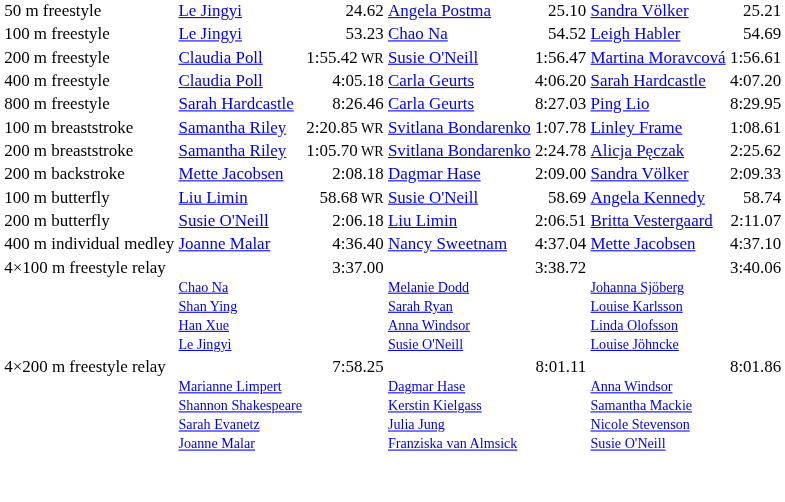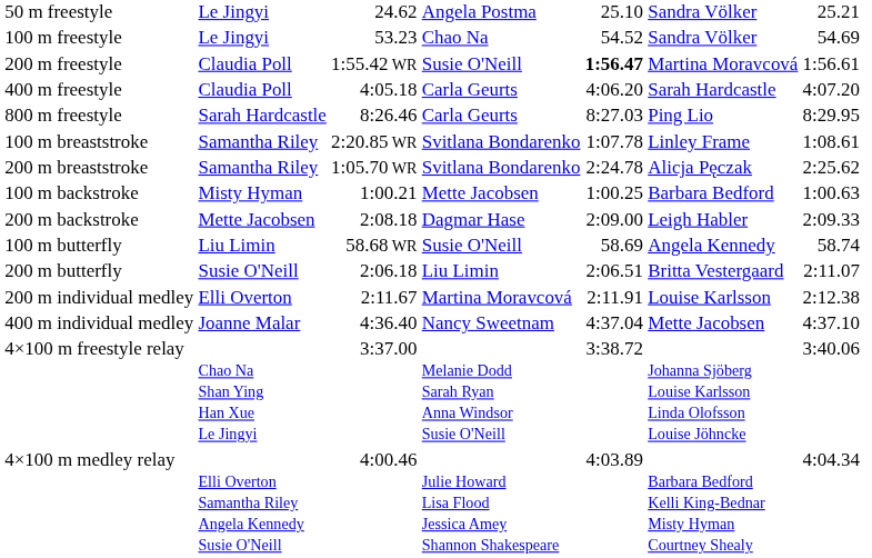 <table>
 <tr valign=top>
 <td>50 m freestyle </td>
 <td><a href='#'>Le Jingyi</a><br><small></small></td>
 <td align=right>24.62</td>
 <td><a href='#'>Angela Postma</a><br><small></small></td>
 <td align=right>25.10</td>
 <td><a href='#'>Sandra Völker</a><br><small></small></td>
 <td align=right>25.21</td>
 </tr>
 <tr valign=top>
 <td>100 m freestyle </td>
 <td><a href='#'>Le Jingyi</a><br><small></small></td>
 <td align=right>53.23</td>
 <td><a href='#'>Chao Na</a><br><small></small></td>
 <td align=right>54.52</td>
-<td><a href='#'>Leigh Habler</a><br><small></small></td>
+<td><a href='#'>Sandra Völker</a><br><small></small></td>
 <td align=right>54.69</td>
 </tr>
 <tr valign=top>
 <td>200 m freestyle </td>
 <td><a href='#'>Claudia Poll</a><br><small></small></td>
 <td align=right>1:55.42<small> WR</small></td>
 <td><a href='#'>Susie O'Neill</a><br></td>
-<td align=right>1:56.47</td>
+<td align=right><strong>1:56.47</strong></td>
 <td><a href='#'>Martina Moravcová</a><br></td>
 <td align=right>1:56.61</td>
 </tr>
 <tr valign=top>
 <td>400 m freestyle </td>
 <td><a href='#'>Claudia Poll</a><br><small></small></td>
 <td align=right>4:05.18</td>
 <td><a href='#'>Carla Geurts</a><br><small></small></td>
 <td align=right>4:06.20</td>
 <td><a href='#'>Sarah Hardcastle</a><br><small></small></td>
 <td align=right>4:07.20</td>
 </tr>
 <tr valign=top>
 <td>800 m freestyle </td>
 <td><a href='#'>Sarah Hardcastle</a><br><small></small></td>
 <td align=right>8:26.46</td>
 <td><a href='#'>Carla Geurts</a><br><small></small></td>
 <td align=right>8:27.03</td>
 <td><a href='#'>Ping Lio</a><br><small></small></td>
 <td align=right>8:29.95</td>
 </tr>
 <tr valign=top>
 <td>100 m breaststroke </td>
 <td><a href='#'>Samantha Riley</a><br><small></small></td>
 <td align=right>2:20.85<small> WR</small></td>
 <td><a href='#'>Svitlana Bondarenko</a><br></td>
 <td align=right>1:07.78</td>
 <td><a href='#'>Linley Frame</a><br></td>
 <td align=right>1:08.61</td>
 </tr>
 <tr valign=top>
 <td>200 m breaststroke </td>
 <td><a href='#'>Samantha Riley</a><br><small></small></td>
 <td align=right>1:05.70<small> WR</small></td>
 <td><a href='#'>Svitlana Bondarenko</a><br></td>
 <td align=right>2:24.78</td>
 <td><a href='#'>Alicja Pęczak</a><br></td>
 <td align=right>2:25.62</td>
 </tr>
 <tr valign=top>
+<td>100 m backstroke </td>
+<td><a href='#'>Misty Hyman</a><br><small></small></td>
+<td align=right>1:00.21</td>
+<td><a href='#'>Mette Jacobsen</a><br><small></small></td>
+<td align=right>1:00.25</td>
+<td><a href='#'>Barbara Bedford</a><br><small></small></td>
+<td align=right>1:00.63</td>
+</tr>
+<tr valign=top>
 <td>200 m backstroke </td>
 <td><a href='#'>Mette Jacobsen</a><br><small></small></td>
 <td align=right>2:08.18</td>
 <td><a href='#'>Dagmar Hase</a><br><small></small></td>
 <td align=right>2:09.00</td>
-<td><a href='#'>Sandra Völker</a><br><small></small></td>
+<td><a href='#'>Leigh Habler</a><br><small></small></td>
 <td align=right>2:09.33</td>
 </tr>
 <tr valign=top>
 <td>100 m butterfly </td>
 <td><a href='#'>Liu Limin</a><br><small></small></td>
 <td align=right>58.68<small> WR</small></td>
 <td><a href='#'>Susie O'Neill</a><br></td>
 <td align=right>58.69</td>
 <td><a href='#'>Angela Kennedy</a><br></td>
 <td align=right>58.74</td>
 </tr>
 <tr valign=top>
 <td>200 m butterfly </td>
 <td><a href='#'>Susie O'Neill</a><br><small></small></td>
 <td align=right>2:06.18</td>
 <td><a href='#'>Liu Limin</a><br><small></small></td>
 <td align=right>2:06.51</td>
 <td><a href='#'>Britta Vestergaard</a><br><small></small></td>
 <td align=right>2:11.07</td>
 </tr>
 <tr valign=top>
+<td>200 m individual medley </td>
+<td><a href='#'>Elli Overton</a><br><small></small></td>
+<td align=right>2:11.67</td>
+<td><a href='#'>Martina Moravcová</a><br><small></small></td>
+<td align=right>2:11.91</td>
+<td><a href='#'>Louise Karlsson</a><br><small></small></td>
+<td align=right>2:12.38</td>
+</tr>
+<tr valign=top>
 <td>400 m individual medley </td>
 <td><a href='#'>Joanne Malar</a><br><small></small></td>
 <td align=right>4:36.40</td>
 <td><a href='#'>Nancy Sweetnam</a><br><small></small></td>
 <td align=right>4:37.04</td>
 <td><a href='#'>Mette Jacobsen</a><br><small></small></td>
 <td align=right>4:37.10</td>
 </tr>
 <tr valign=top>
 <td>4×100 m freestyle relay </td>
 <td><br><small><a href='#'>Chao Na</a><br><a href='#'>Shan Ying</a><br><a href='#'>Han Xue</a><br><a href='#'>Le Jingyi</a></small></td>
 <td align=right>3:37.00</td>
 <td><br><small><a href='#'>Melanie Dodd</a><br><a href='#'>Sarah Ryan</a><br><a href='#'>Anna Windsor</a><br><a href='#'>Susie O'Neill</a></small></td>
 <td align=right>3:38.72</td>
 <td><br><small><a href='#'>Johanna Sjöberg</a><br><a href='#'>Louise Karlsson</a><br><a href='#'>Linda Olofsson</a><br><a href='#'>Louise Jöhncke</a></small></td>
 <td align=right>3:40.06</td>
 </tr>
 <tr valign=top>
-<td>4×200 m freestyle relay </td>
-<td><br><small><a href='#'>Marianne Limpert</a><br><a href='#'>Shannon Shakespeare</a><br><a href='#'>Sarah Evanetz</a><br><a href='#'>Joanne Malar</a></small></td>
-<td align=right>7:58.25</td>
-<td><br><small><a href='#'>Dagmar Hase</a><br><a href='#'>Kerstin Kielgass</a><br><a href='#'>Julia Jung</a><br><a href='#'>Franziska van Almsick</a></small></td>
-<td align=right>8:01.11</td>
-<td><br><small><a href='#'>Anna Windsor</a><br><a href='#'>Samantha Mackie</a><br><a href='#'>Nicole Stevenson</a><br><a href='#'>Susie O'Neill</a></small></td>
-<td align=right>8:01.86</td>
+<td>4×100 m medley relay </td>
+<td><br><small><a href='#'>Elli Overton</a><br><a href='#'>Samantha Riley</a><br><a href='#'>Angela Kennedy</a><br><a href='#'>Susie O'Neill</a></small></td>
+<td align=right>4:00.46</td>
+<td><br><small><a href='#'>Julie Howard</a><br><a href='#'>Lisa Flood</a><br><a href='#'>Jessica Amey</a><br><a href='#'>Shannon Shakespeare</a></small></td>
+<td align=right>4:03.89</td>
+<td><br><small><a href='#'>Barbara Bedford</a><br><a href='#'>Kelli King-Bednar</a><br><a href='#'>Misty Hyman</a><br><a href='#'>Courtney Shealy</a></small></td>
+<td align=right>4:04.34</td>
 </tr>
 </table>
